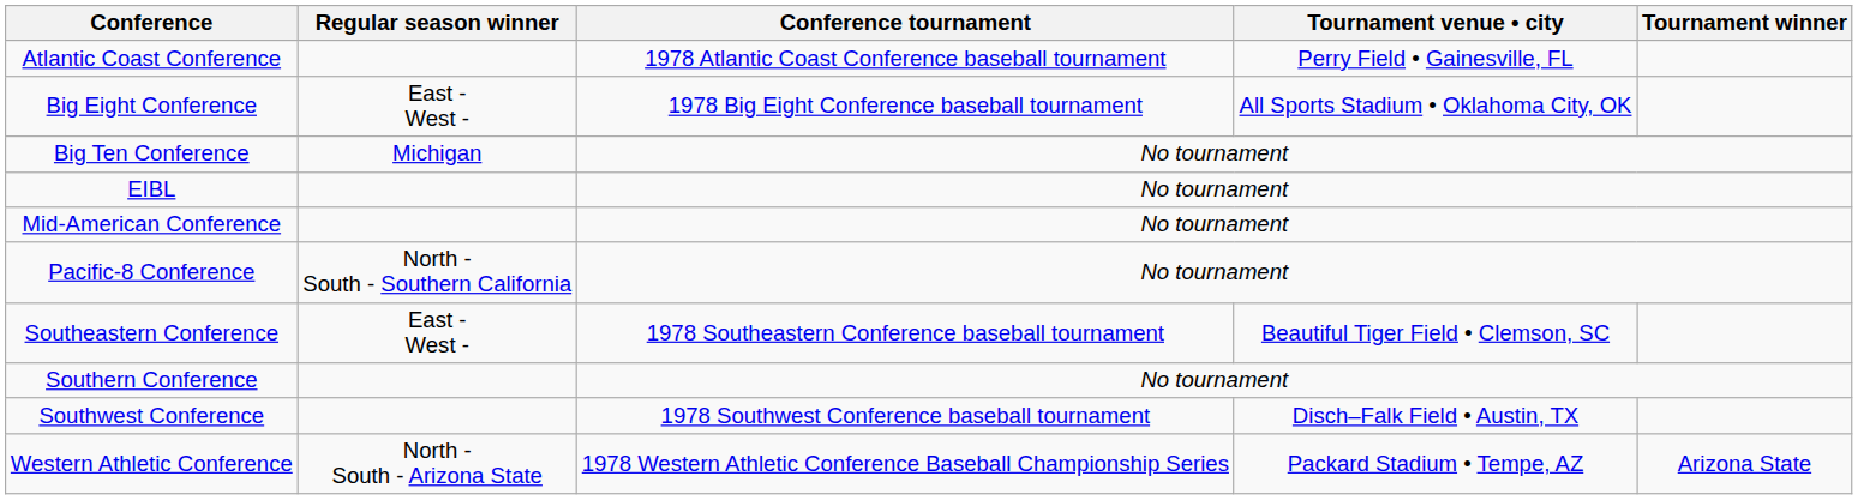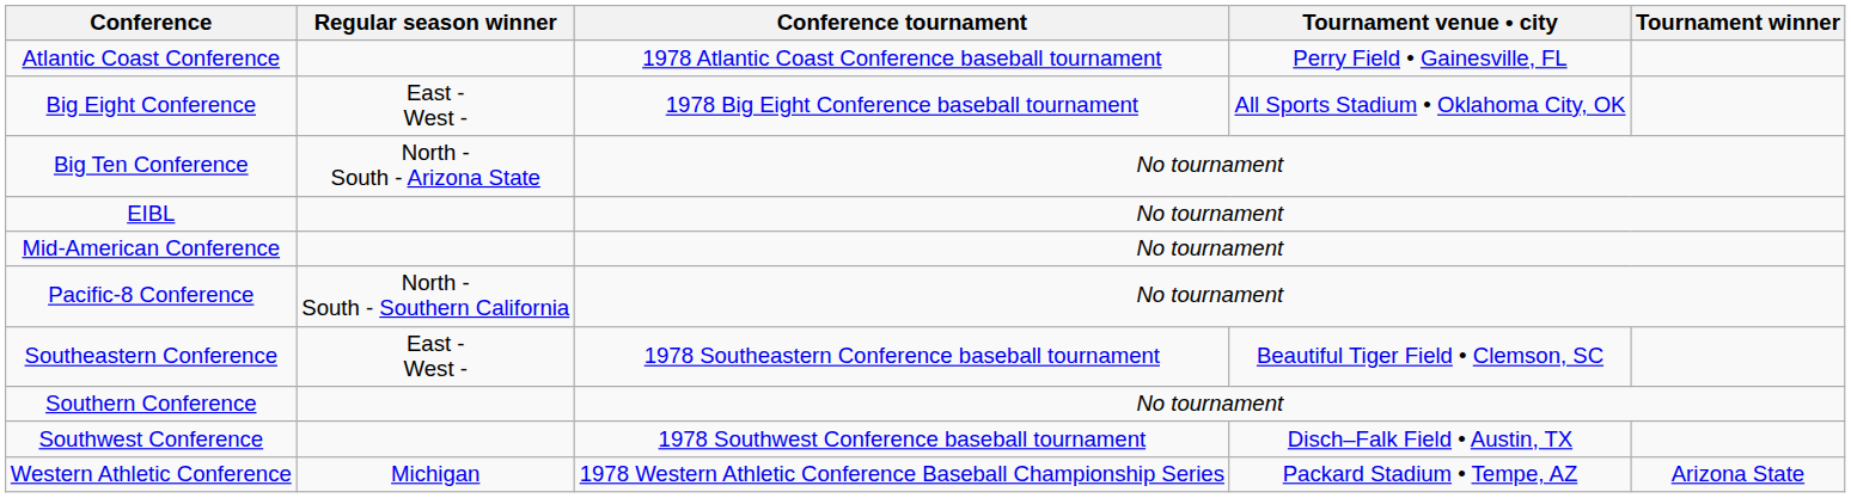 <table class="wikitable" style="text-align:center;">
 <tr>
 <th>Conference</th>
 <th>Regular season winner</th>
 <th>Conference tournament</th>
 <th>Tournament venue • city</th>
 <th>Tournament winner</th>
 </tr>
 <tr>
 <td><a href='#'>Atlantic Coast Conference</a></td>
 <td></td>
 <td><a href='#'>1978 Atlantic Coast Conference baseball tournament</a></td>
 <td><a href='#'>Perry Field</a> • <a href='#'>Gainesville, FL</a></td>
 <td></td>
 </tr>
 <tr>
 <td><a href='#'>Big Eight Conference</a></td>
 <td>East - <br>West - </td>
 <td><a href='#'>1978 Big Eight Conference baseball tournament</a></td>
 <td><a href='#'>All Sports Stadium</a> • <a href='#'>Oklahoma City, OK</a></td>
 <td></td>
 </tr>
 <tr>
 <td><a href='#'>Big Ten Conference</a></td>
-<td><a href='#'>Michigan</a></td>
+<td>North - <br>South - <a href='#'>Arizona State</a></td>
 <td colspan=3><em>No tournament</em></td>
 </tr>
 <tr>
 <td><a href='#'>EIBL</a></td>
 <td></td>
 <td colspan=3><em>No tournament</em></td>
 </tr>
 <tr>
 <td><a href='#'>Mid-American Conference</a></td>
 <td></td>
 <td colspan=3><em>No tournament</em></td>
 </tr>
 <tr>
 <td><a href='#'>Pacific-8 Conference</a></td>
 <td>North - <br>South - <a href='#'>Southern California</a></td>
 <td colspan=3><em>No tournament</em></td>
 </tr>
 <tr>
 <td><a href='#'>Southeastern Conference</a></td>
 <td>East - <br>West - </td>
 <td><a href='#'>1978 Southeastern Conference baseball tournament</a></td>
 <td><a href='#'>Beautiful Tiger Field</a> • <a href='#'>Clemson, SC</a></td>
 <td></td>
 </tr>
 <tr>
 <td><a href='#'>Southern Conference</a></td>
 <td></td>
 <td colspan=3><em>No tournament</em></td>
 </tr>
 <tr>
 <td><a href='#'>Southwest Conference</a></td>
 <td></td>
 <td><a href='#'>1978 Southwest Conference baseball tournament</a></td>
 <td><a href='#'>Disch–Falk Field</a> • <a href='#'>Austin, TX</a></td>
 <td></td>
 </tr>
 <tr>
 <td><a href='#'>Western Athletic Conference</a></td>
-<td>North - <br>South - <a href='#'>Arizona State</a></td>
+<td><a href='#'>Michigan</a></td>
 <td><a href='#'>1978 Western Athletic Conference Baseball Championship Series</a></td>
 <td><a href='#'>Packard Stadium</a> • <a href='#'>Tempe, AZ</a></td>
 <td><a href='#'>Arizona State</a></td>
 </tr>
 </table>
